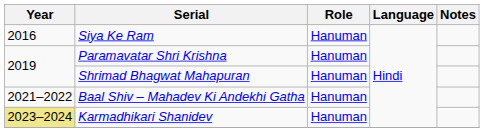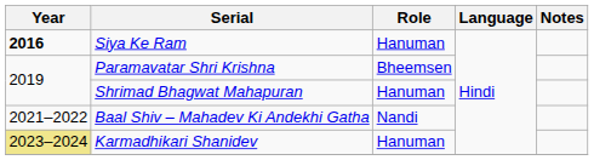 <table class = "wikitable sortable">
 <tr>
 <th>Year</th>
 <th>Serial</th>
 <th>Role</th>
 <th>Language</th>
 <th>Notes</th>
 </tr>
 <tr>
-<td>2016</td>
+<td><strong>2016</strong></td>
 <td><em><a href='#'>Siya Ke Ram</a></em></td>
 <td><a href='#'>Hanuman</a></td>
 <td rowspan="5"><a href='#'>Hindi</a></td>
 <td></td>
 </tr>
 <tr>
 <td rowspan = "2">2019</td>
 <td><em><a href='#'>Paramavatar Shri Krishna</a></em></td>
-<td><a href='#'>Hanuman</a></td>
+<td><a href='#'> Bheemsen</a></td>
 <td></td>
 </tr>
 <tr>
 <td><em><a href='#'>Shrimad Bhagwat Mahapuran</a></em></td>
 <td><a href='#'>Hanuman</a></td>
 <td></td>
 </tr>
 <tr>
 <td>2021–2022</td>
 <td><em><a href='#'>Baal Shiv – Mahadev Ki Andekhi Gatha</a></em></td>
-<td><a href='#'>Hanuman</a></td>
+<td><a href='#'>Nandi</a></td>
 <td></td>
 </tr>
 <tr>
 <td style="background: khaki;">2023–2024</td>
 <td><em><a href='#'>Karmadhikari Shanidev</a></em></td>
 <td><a href='#'>Hanuman</a></td>
 <td></td>
 </tr>
 <tr>
 </tr>
 </table>
